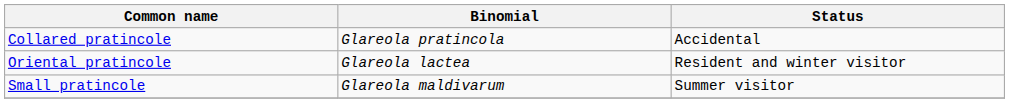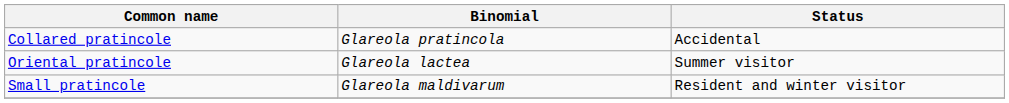 <table width=72% class="wikitable">
 <tr>
 <th width=24%>Common name</th>
 <th width=24%>Binomial</th>
 <th width=24%>Status</th>
 </tr>
 <tr>
 <td><a href='#'>Collared pratincole</a></td>
 <td><em>Glareola pratincola</em></td>
 <td>Accidental</td>
 </tr>
 <tr>
 <td><a href='#'>Oriental pratincole</a></td>
 <td><em>Glareola lactea</em></td>
-<td>Resident and winter visitor</td>
+<td>Summer visitor</td>
 </tr>
 <tr>
 <td><a href='#'>Small pratincole</a></td>
 <td><em>Glareola maldivarum</em></td>
-<td>Summer visitor</td>
+<td>Resident and winter visitor</td>
 </tr>
 <tr>
 </tr>
 </table>
